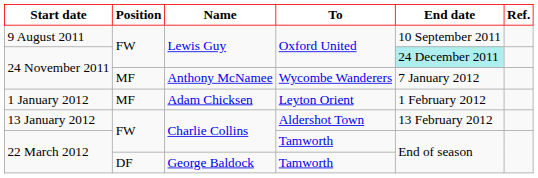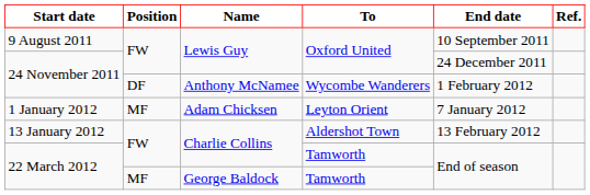 <table class="wikitable">
 <tr>
 <th style="background:#FFFFFF; color:black; border:1px solid red;">Start date</th>
 <th style="background:#FFFFFF; color:black; border:1px solid red;">Position</th>
 <th style="background:#FFFFFF; color:black; border:1px solid red;">Name</th>
 <th style="background:#FFFFFF; color:black; border:1px solid red;">To</th>
 <th style="background:#FFFFFF; color:black; border:1px solid red;">End date</th>
 <th style="background:#FFFFFF; color:black; border:1px solid red;">Ref.</th>
 </tr>
 <tr>
 <td>9 August 2011</td>
 <td rowspan="2">FW</td>
 <td rowspan="2"> <a href='#'>Lewis Guy</a></td>
 <td rowspan="2"><a href='#'>Oxford United</a></td>
 <td>10 September 2011</td>
 <td></td>
 </tr>
 <tr>
 <td rowspan="2">24 November 2011</td>
-<td style="background: paleturquoise;">24 December 2011</td>
+<td>24 December 2011</td>
 <td></td>
 </tr>
 <tr>
-<td>MF</td>
+<td>DF</td>
 <td> <a href='#'>Anthony McNamee</a></td>
 <td><a href='#'>Wycombe Wanderers</a></td>
-<td>7 January 2012</td>
+<td>1 February 2012</td>
 <td></td>
 </tr>
 <tr>
 <td>1 January 2012</td>
 <td>MF</td>
 <td> <a href='#'>Adam Chicksen</a></td>
 <td><a href='#'>Leyton Orient</a></td>
-<td>1 February 2012</td>
+<td>7 January 2012</td>
 <td></td>
 </tr>
 <tr>
 <td>13 January 2012</td>
 <td rowspan="2">FW</td>
 <td rowspan="2"> <a href='#'>Charlie Collins</a></td>
 <td><a href='#'>Aldershot Town</a></td>
 <td>13 February 2012</td>
 <td></td>
 </tr>
 <tr>
 <td rowspan="2">22 March 2012</td>
 <td><a href='#'>Tamworth</a></td>
 <td rowspan="2">End of season</td>
 <td rowspan="2"></td>
 </tr>
 <tr>
-<td>DF</td>
+<td>MF</td>
 <td> <a href='#'>George Baldock</a></td>
 <td><a href='#'>Tamworth</a></td>
 </tr>
 </table>
